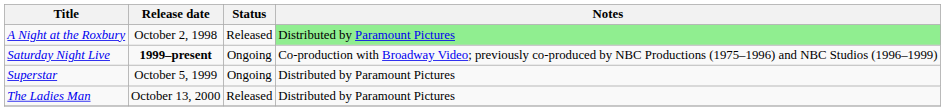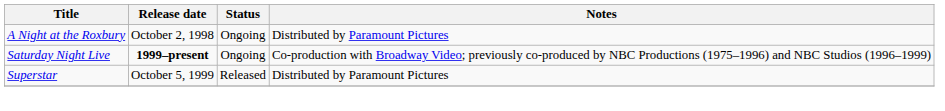 <table class="wikitable">
 <tr>
 <th>Title</th>
 <th>Release date</th>
 <th>Status</th>
 <th>Notes</th>
 </tr>
 <tr>
 <td><em><a href='#'>A Night at the Roxbury</a></em></td>
 <td align="center">October 2, 1998</td>
-<td align="center">Released</td>
-<td style="background: lightgreen;">Distributed by <a href='#'>Paramount Pictures</a></td>
+<td align="center">Ongoing</td>
+<td>Distributed by <a href='#'>Paramount Pictures</a></td>
 </tr>
 <tr>
 <td><em><a href='#'>Saturday Night Live</a></em></td>
 <td align="center"><strong>1999–present</strong></td>
 <td align="center">Ongoing</td>
 <td>Co-production with <a href='#'>Broadway Video</a>; previously co-produced by NBC Productions (1975–1996) and NBC Studios (1996–1999)</td>
 </tr>
 <tr>
 <td><em><a href='#'>Superstar</a></em></td>
 <td align="center">October 5, 1999</td>
-<td align="center">Ongoing</td>
-<td>Distributed by Paramount Pictures</td>
-</tr>
-<tr>
-<td><em><a href='#'>The Ladies Man</a></em></td>
-<td align="center">October 13, 2000</td>
 <td align="center">Released</td>
 <td>Distributed by Paramount Pictures</td>
 </tr>
 <tr>
 </tr>
 </table>
